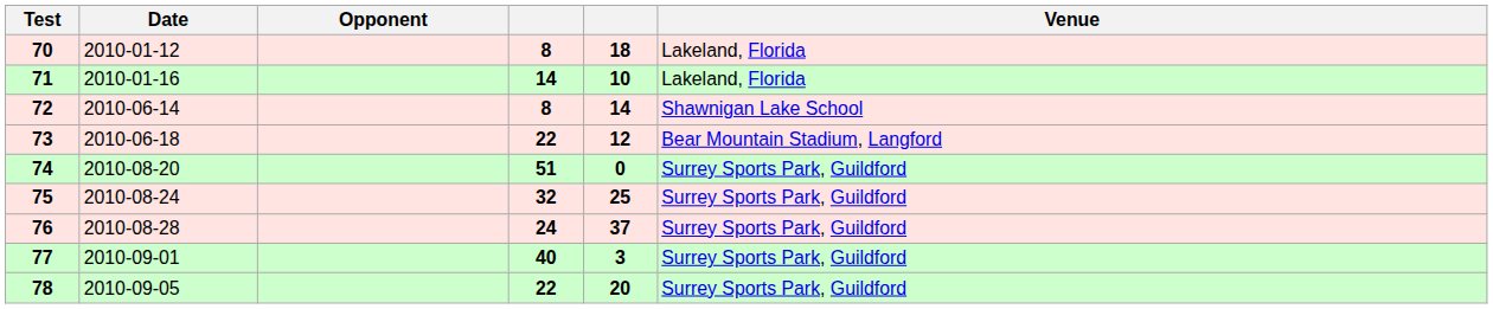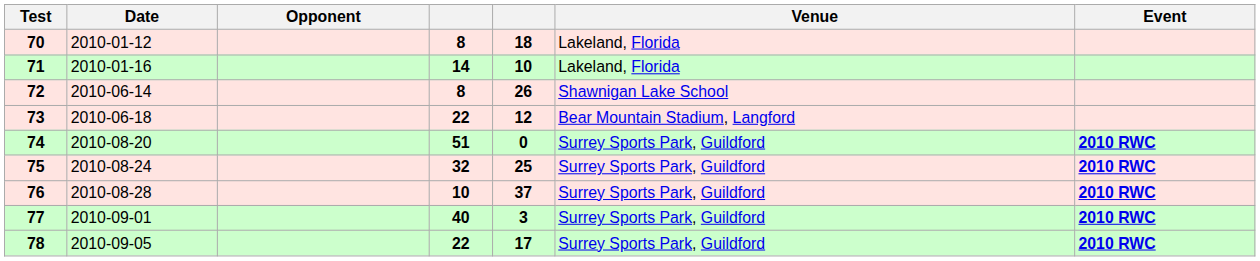 <table class="wikitable sortable" style="width:100%">
 <tr>
 <th style="width:5%">Test</th>
 <th style="width:12%">Date</th>
 <th style="width:17%">Opponent</th>
 <th style="width:5%"></th>
 <th style="width:5%"></th>
 <th>Venue</th>
+<th>Event</th>
 </tr>
 <tr bgcolor=FFE4E1>
 <td align="center"><strong>70</strong></td>
 <td>2010-01-12</td>
 <td></td>
 <td align="center"><strong>8</strong></td>
 <td align="center"><strong>18</strong></td>
 <td>Lakeland, <a href='#'>Florida</a></td>
+<td></td>
 </tr>
 <tr bgcolor=#ccffcc>
 <td align="center"><strong>71</strong></td>
 <td>2010-01-16</td>
 <td></td>
 <td align="center"><strong>14</strong></td>
 <td align="center"><strong>10</strong></td>
 <td>Lakeland, <a href='#'>Florida</a></td>
+<td></td>
 </tr>
 <tr bgcolor=FFE4E1>
 <td align="center"><strong>72</strong></td>
 <td>2010-06-14</td>
 <td></td>
 <td align="center"><strong>8</strong></td>
-<td align="center"><strong>14</strong></td>
+<td align="center"><strong>26</strong></td>
 <td><a href='#'>Shawnigan Lake School</a></td>
+<td></td>
 </tr>
 <tr bgcolor=FFE4E1>
 <td align="center"><strong>73</strong></td>
 <td>2010-06-18</td>
 <td></td>
 <td align="center"><strong>22</strong></td>
 <td align="center"><strong>12</strong></td>
 <td><a href='#'>Bear Mountain Stadium</a>, <a href='#'>Langford</a></td>
+<td></td>
 </tr>
 <tr bgcolor=#ccffcc>
 <td align="center"><strong>74</strong></td>
 <td>2010-08-20</td>
 <td></td>
 <td align="center"><strong>51</strong></td>
 <td align="center"><strong>0</strong></td>
 <td><a href='#'>Surrey Sports Park</a>, <a href='#'>Guildford</a></td>
+<td><a href='#'><strong>2010 RWC</strong></a></td>
 </tr>
 <tr bgcolor=FFE4E1>
 <td align="center"><strong>75</strong></td>
 <td>2010-08-24</td>
 <td></td>
 <td align="center"><strong>32</strong></td>
 <td align="center"><strong>25</strong></td>
 <td><a href='#'>Surrey Sports Park</a>, <a href='#'>Guildford</a></td>
+<td><a href='#'><strong>2010 RWC</strong></a></td>
 </tr>
 <tr bgcolor=FFE4E1>
 <td align="center"><strong>76</strong></td>
 <td>2010-08-28</td>
 <td></td>
-<td align="center"><strong>24</strong></td>
+<td align="center"><strong>10</strong></td>
 <td align="center"><strong>37</strong></td>
 <td><a href='#'>Surrey Sports Park</a>, <a href='#'>Guildford</a></td>
+<td><a href='#'><strong>2010 RWC</strong></a></td>
 </tr>
 <tr bgcolor=#ccffcc>
 <td align="center"><strong>77</strong></td>
 <td>2010-09-01</td>
 <td></td>
 <td align="center"><strong>40</strong></td>
 <td align="center"><strong>3</strong></td>
 <td><a href='#'>Surrey Sports Park</a>, <a href='#'>Guildford</a></td>
+<td><a href='#'><strong>2010 RWC</strong></a></td>
 </tr>
 <tr bgcolor=#ccffcc>
 <td align="center"><strong>78</strong></td>
 <td>2010-09-05</td>
 <td></td>
 <td align="center"><strong>22</strong></td>
-<td align="center"><strong>20</strong></td>
+<td align="center"><strong>17</strong></td>
 <td><a href='#'>Surrey Sports Park</a>, <a href='#'>Guildford</a></td>
+<td><a href='#'><strong>2010 RWC</strong></a></td>
 </tr>
 </table>
